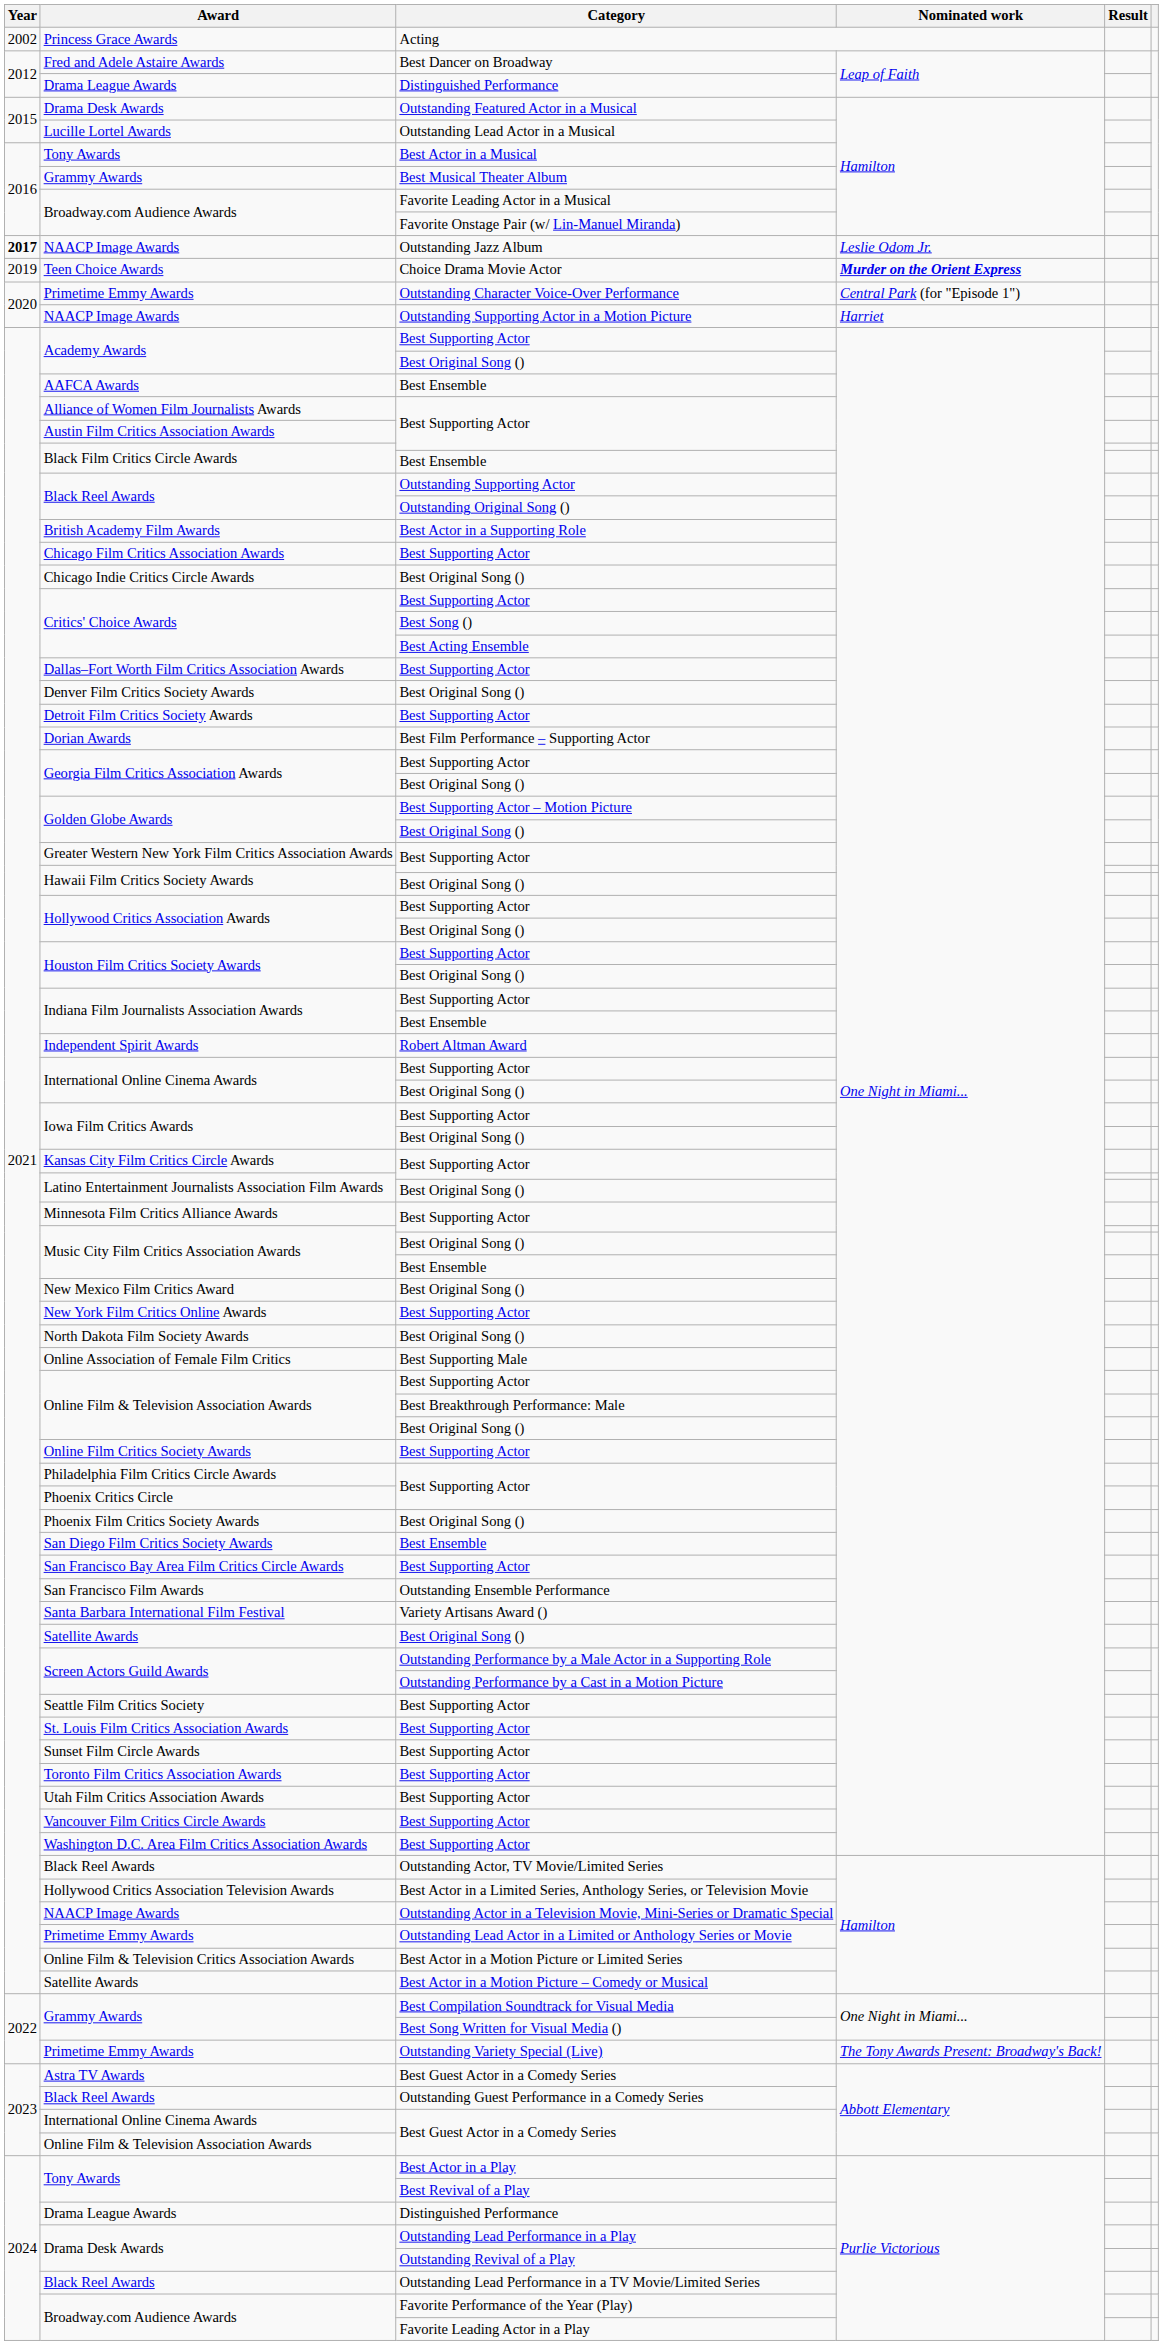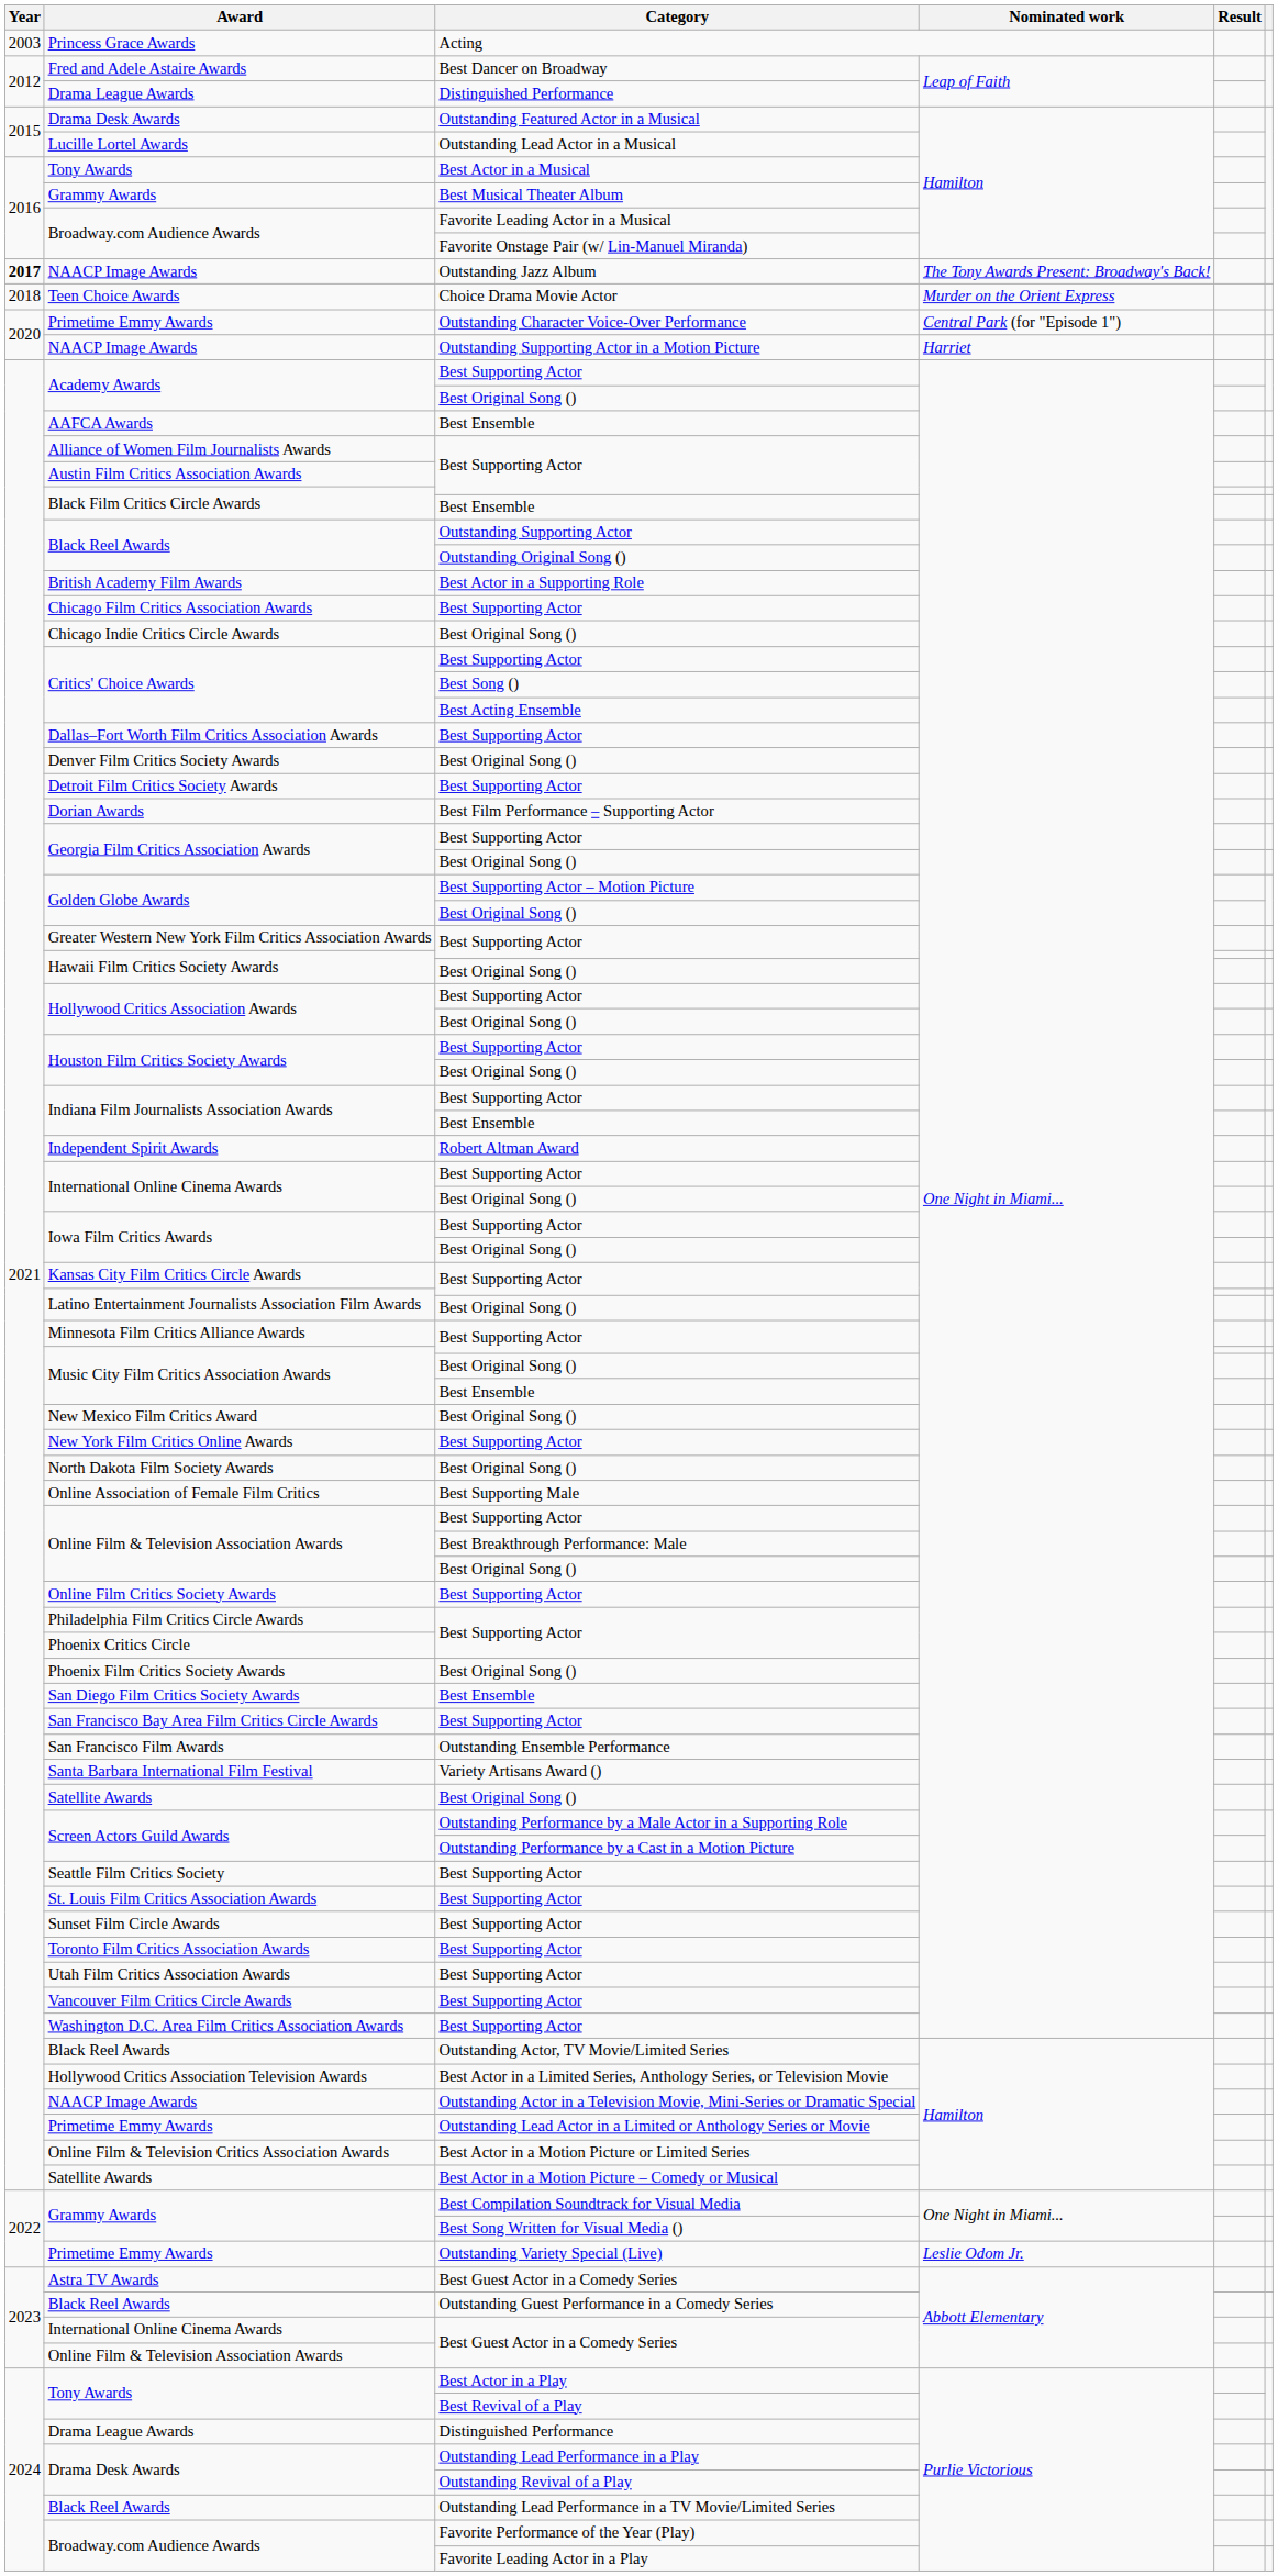 <table class="wikitable">
 <tr>
 <th>Year</th>
 <th>Award</th>
 <th>Category</th>
 <th>Nominated work</th>
 <th>Result</th>
 <th></th>
 </tr>
 <tr>
-<td>2002</td>
+<td>2003</td>
 <td><a href='#'>Princess Grace Awards</a></td>
 <td colspan="2">Acting</td>
 <td></td>
 <td></td>
 </tr>
 <tr>
 <td rowspan="2">2012</td>
 <td><a href='#'>Fred and Adele Astaire Awards</a></td>
 <td>Best Dancer on Broadway</td>
 <td rowspan="2"><em><a href='#'>Leap of Faith</a></em></td>
 <td></td>
 <td rowspan="2"></td>
 </tr>
 <tr>
 <td><a href='#'>Drama League Awards</a></td>
 <td><a href='#'>Distinguished Performance</a></td>
 <td></td>
 </tr>
 <tr>
 <td rowspan="2">2015</td>
 <td><a href='#'>Drama Desk Awards</a></td>
 <td><a href='#'>Outstanding Featured Actor in a Musical</a></td>
 <td rowspan="6"><em><a href='#'>Hamilton</a></em></td>
 <td></td>
 <td rowspan="6"></td>
 </tr>
 <tr>
 <td><a href='#'>Lucille Lortel Awards</a></td>
 <td>Outstanding Lead Actor in a Musical</td>
 <td></td>
 </tr>
 <tr>
 <td rowspan="4">2016</td>
 <td><a href='#'>Tony Awards</a></td>
 <td><a href='#'>Best Actor in a Musical</a></td>
 <td></td>
 </tr>
 <tr>
 <td><a href='#'>Grammy Awards</a></td>
 <td><a href='#'>Best Musical Theater Album</a></td>
 <td></td>
 </tr>
 <tr>
 <td rowspan="2">Broadway.com Audience Awards</td>
 <td>Favorite Leading Actor in a Musical</td>
 <td></td>
 </tr>
 <tr>
 <td>Favorite Onstage Pair (w/ <a href='#'>Lin-Manuel Miranda</a>)</td>
 <td></td>
 </tr>
 <tr>
 <td><strong>2017</strong></td>
 <td><a href='#'>NAACP Image Awards</a></td>
 <td>Outstanding Jazz Album</td>
-<td><em><a href='#'>Leslie Odom Jr.</a></em></td>
+<td><em><a href='#'>The Tony Awards Present: Broadway's Back!</a></em></td>
 <td></td>
 <td></td>
 </tr>
 <tr>
-<td>2019</td>
+<td>2018</td>
 <td><a href='#'>Teen Choice Awards</a></td>
 <td>Choice Drama Movie Actor</td>
-<td><strong><a href='#'><em>Murder on the Orient Express</em></a></strong></td>
+<td><a href='#'><em>Murder on the Orient Express</em></a></td>
 <td></td>
 <td></td>
 </tr>
 <tr>
 <td rowspan="2">2020</td>
 <td><a href='#'>Primetime Emmy Awards</a></td>
 <td><a href='#'>Outstanding Character Voice-Over Performance</a></td>
 <td><em><a href='#'>Central Park</a></em> (for "Episode 1")</td>
 <td></td>
 <td></td>
 </tr>
 <tr>
 <td><a href='#'>NAACP Image Awards</a></td>
 <td><a href='#'>Outstanding Supporting Actor in a Motion Picture</a></td>
 <td><em><a href='#'>Harriet</a></em></td>
 <td></td>
 <td></td>
 </tr>
 <tr>
 <td rowspan="75">2021</td>
 <td rowspan="2"><a href='#'>Academy Awards</a></td>
 <td><a href='#'>Best Supporting Actor</a></td>
 <td rowspan="69"><em><a href='#'>One Night in Miami...</a></em></td>
 <td></td>
 <td rowspan="2"></td>
 </tr>
 <tr>
 <td><a href='#'>Best Original Song</a> ()</td>
 <td></td>
 </tr>
 <tr>
 <td><a href='#'>AAFCA Awards</a></td>
 <td>Best Ensemble</td>
 <td></td>
 <td></td>
 </tr>
 <tr>
 <td><a href='#'>Alliance of Women Film Journalists</a> Awards</td>
 <td rowspan="3">Best Supporting Actor</td>
 <td></td>
 <td></td>
 </tr>
 <tr>
 <td><a href='#'>Austin Film Critics Association Awards</a></td>
 <td></td>
 <td></td>
 </tr>
 <tr>
 <td rowspan="2">Black Film Critics Circle Awards</td>
 <td></td>
 <td></td>
 </tr>
 <tr>
 <td>Best Ensemble</td>
 <td></td>
 <td></td>
 </tr>
 <tr>
 <td rowspan="2"><a href='#'>Black Reel Awards</a></td>
 <td><a href='#'>Outstanding Supporting Actor</a></td>
 <td></td>
 <td></td>
 </tr>
 <tr>
 <td><a href='#'>Outstanding Original Song</a> ()</td>
 <td></td>
 <td></td>
 </tr>
 <tr>
 <td><a href='#'>British Academy Film Awards</a></td>
 <td><a href='#'>Best Actor in a Supporting Role</a></td>
 <td></td>
 <td></td>
 </tr>
 <tr>
 <td><a href='#'>Chicago Film Critics Association Awards</a></td>
 <td><a href='#'>Best Supporting Actor</a></td>
 <td></td>
 <td></td>
 </tr>
 <tr>
 <td>Chicago Indie Critics Circle Awards</td>
 <td>Best Original Song ()</td>
 <td></td>
 <td></td>
 </tr>
 <tr>
 <td rowspan="3"><a href='#'>Critics' Choice Awards</a></td>
 <td><a href='#'>Best Supporting Actor</a></td>
 <td></td>
 <td></td>
 </tr>
 <tr>
 <td><a href='#'>Best Song</a> ()</td>
 <td></td>
 <td></td>
 </tr>
 <tr>
 <td><a href='#'>Best Acting Ensemble</a></td>
 <td></td>
 <td></td>
 </tr>
 <tr>
 <td><a href='#'>Dallas–Fort Worth Film Critics Association</a> Awards</td>
 <td><a href='#'>Best Supporting Actor</a></td>
 <td></td>
 <td></td>
 </tr>
 <tr>
 <td>Denver Film Critics Society Awards</td>
 <td>Best Original Song ()</td>
 <td></td>
 <td></td>
 </tr>
 <tr>
 <td><a href='#'>Detroit Film Critics Society</a> Awards</td>
 <td><a href='#'>Best Supporting Actor</a></td>
 <td></td>
 <td></td>
 </tr>
 <tr>
 <td><a href='#'>Dorian Awards</a></td>
 <td>Best Film Performance <a href='#'>–</a> Supporting Actor</td>
 <td></td>
 <td></td>
 </tr>
 <tr>
 <td rowspan="2"><a href='#'>Georgia Film Critics Association</a> Awards</td>
 <td>Best Supporting Actor</td>
 <td></td>
 <td></td>
 </tr>
 <tr>
 <td>Best Original Song ()</td>
 <td></td>
 <td></td>
 </tr>
 <tr>
 <td rowspan="2"><a href='#'>Golden Globe Awards</a></td>
 <td><a href='#'>Best Supporting Actor – Motion Picture</a></td>
 <td></td>
 <td rowspan="2"></td>
 </tr>
 <tr>
 <td><a href='#'>Best Original Song</a> ()</td>
 <td></td>
 </tr>
 <tr>
 <td>Greater Western New York Film Critics Association Awards</td>
 <td rowspan="2">Best Supporting Actor</td>
 <td></td>
 <td></td>
 </tr>
 <tr>
 <td rowspan="2">Hawaii Film Critics Society Awards</td>
 <td></td>
 <td></td>
 </tr>
 <tr>
 <td>Best Original Song ()</td>
 <td></td>
 <td></td>
 </tr>
 <tr>
 <td rowspan="2"><a href='#'>Hollywood Critics Association</a> Awards</td>
 <td>Best Supporting Actor</td>
 <td></td>
 <td></td>
 </tr>
 <tr>
 <td>Best Original Song ()</td>
 <td></td>
 <td></td>
 </tr>
 <tr>
 <td rowspan="2"><a href='#'>Houston Film Critics Society Awards</a></td>
 <td><a href='#'>Best Supporting Actor</a></td>
 <td></td>
 <td></td>
 </tr>
 <tr>
 <td>Best Original Song ()</td>
 <td></td>
 <td></td>
 </tr>
 <tr>
 <td rowspan="2">Indiana Film Journalists Association Awards</td>
 <td>Best Supporting Actor</td>
 <td></td>
 <td></td>
 </tr>
 <tr>
 <td>Best Ensemble</td>
 <td></td>
 <td></td>
 </tr>
 <tr>
 <td><a href='#'>Independent Spirit Awards</a></td>
 <td><a href='#'>Robert Altman Award</a></td>
 <td></td>
 <td></td>
 </tr>
 <tr>
 <td rowspan="2">International Online Cinema Awards</td>
 <td>Best Supporting Actor</td>
 <td></td>
 <td></td>
 </tr>
 <tr>
 <td>Best Original Song ()</td>
 <td></td>
 <td></td>
 </tr>
 <tr>
 <td rowspan="2">Iowa Film Critics Awards</td>
 <td>Best Supporting Actor</td>
 <td></td>
 <td></td>
 </tr>
 <tr>
 <td>Best Original Song ()</td>
 <td></td>
 <td></td>
 </tr>
 <tr>
 <td><a href='#'>Kansas City Film Critics Circle</a> Awards</td>
 <td rowspan="2">Best Supporting Actor</td>
 <td></td>
 <td></td>
 </tr>
 <tr>
 <td rowspan="2">Latino Entertainment Journalists Association Film Awards</td>
 <td></td>
 <td></td>
 </tr>
 <tr>
 <td>Best Original Song ()</td>
 <td></td>
 <td></td>
 </tr>
 <tr>
 <td>Minnesota Film Critics Alliance Awards</td>
 <td rowspan="2">Best Supporting Actor</td>
 <td></td>
 <td></td>
 </tr>
 <tr>
 <td rowspan="3">Music City Film Critics Association Awards</td>
 <td></td>
 <td></td>
 </tr>
 <tr>
 <td>Best Original Song ()</td>
 <td></td>
 <td></td>
 </tr>
 <tr>
 <td>Best Ensemble</td>
 <td></td>
 <td></td>
 </tr>
 <tr>
 <td>New Mexico Film Critics Award</td>
 <td>Best Original Song ()</td>
 <td></td>
 <td></td>
 </tr>
 <tr>
 <td><a href='#'>New York Film Critics Online</a> Awards</td>
 <td><a href='#'>Best Supporting Actor</a></td>
 <td></td>
 <td></td>
 </tr>
 <tr>
 <td>North Dakota Film Society Awards</td>
 <td>Best Original Song ()</td>
 <td></td>
 <td></td>
 </tr>
 <tr>
 <td>Online Association of Female Film Critics</td>
 <td>Best Supporting Male</td>
 <td></td>
 <td></td>
 </tr>
 <tr>
 <td rowspan="3">Online Film & Television Association Awards</td>
 <td>Best Supporting Actor</td>
 <td></td>
 <td></td>
 </tr>
 <tr>
 <td>Best Breakthrough Performance: Male</td>
 <td></td>
 <td></td>
 </tr>
 <tr>
 <td>Best Original Song ()</td>
 <td></td>
 <td></td>
 </tr>
 <tr>
 <td><a href='#'>Online Film Critics Society Awards</a></td>
 <td><a href='#'>Best Supporting Actor</a></td>
 <td></td>
 <td></td>
 </tr>
 <tr>
 <td>Philadelphia Film Critics Circle Awards</td>
 <td rowspan="2" Best Supporting Actor>Best Supporting Actor</td>
 <td></td>
 </tr>
 <tr>
 <td>Phoenix Critics Circle</td>
 <td></td>
 <td></td>
 </tr>
 <tr>
 <td>Phoenix Film Critics Society Awards</td>
 <td>Best Original Song ()</td>
 <td></td>
 <td></td>
 </tr>
 <tr>
 <td><a href='#'>San Diego Film Critics Society Awards</a></td>
 <td><a href='#'>Best Ensemble</a></td>
 <td></td>
 <td></td>
 </tr>
 <tr>
 <td><a href='#'>San Francisco Bay Area Film Critics Circle Awards</a></td>
 <td><a href='#'>Best Supporting Actor</a></td>
 <td></td>
 <td></td>
 </tr>
 <tr>
 <td>San Francisco Film Awards</td>
 <td>Outstanding Ensemble Performance</td>
 <td></td>
 <td></td>
 </tr>
 <tr>
 <td><a href='#'>Santa Barbara International Film Festival</a></td>
 <td>Variety Artisans Award ()</td>
 <td></td>
 <td></td>
 </tr>
 <tr>
 <td><a href='#'>Satellite Awards</a></td>
 <td><a href='#'>Best Original Song</a> ()</td>
 <td></td>
 <td></td>
 </tr>
 <tr>
 <td rowspan="2"><a href='#'>Screen Actors Guild Awards</a></td>
 <td><a href='#'>Outstanding Performance by a Male Actor in a Supporting Role</a></td>
 <td></td>
 <td rowspan="2"></td>
 </tr>
 <tr>
 <td><a href='#'>Outstanding Performance by a Cast in a Motion Picture</a></td>
 <td></td>
 </tr>
 <tr>
 <td>Seattle Film Critics Society</td>
 <td>Best Supporting Actor</td>
 <td></td>
 <td></td>
 </tr>
 <tr>
 <td><a href='#'>St. Louis Film Critics Association Awards</a></td>
 <td><a href='#'>Best Supporting Actor</a></td>
 <td></td>
 <td></td>
 </tr>
 <tr>
 <td>Sunset Film Circle Awards</td>
 <td>Best Supporting Actor</td>
 <td></td>
 <td></td>
 </tr>
 <tr>
 <td><a href='#'>Toronto Film Critics Association Awards</a></td>
 <td><a href='#'>Best Supporting Actor</a></td>
 <td></td>
 <td></td>
 </tr>
 <tr>
 <td>Utah Film Critics Association Awards</td>
 <td>Best Supporting Actor</td>
 <td></td>
 <td></td>
 </tr>
 <tr>
 <td><a href='#'>Vancouver Film Critics Circle Awards</a></td>
 <td><a href='#'>Best Supporting Actor</a></td>
 <td></td>
 <td></td>
 </tr>
 <tr>
 <td><a href='#'>Washington D.C. Area Film Critics Association Awards</a></td>
 <td><a href='#'>Best Supporting Actor</a></td>
 <td></td>
 <td></td>
 </tr>
 <tr>
 <td>Black Reel Awards</td>
 <td>Outstanding Actor, TV Movie/Limited Series</td>
 <td rowspan="6"><em><a href='#'>Hamilton</a></em></td>
 <td></td>
 <td></td>
 </tr>
 <tr>
 <td>Hollywood Critics Association Television Awards</td>
 <td>Best Actor in a Limited Series, Anthology Series, or Television Movie</td>
 <td></td>
 <td></td>
 </tr>
 <tr>
 <td><a href='#'>NAACP Image Awards</a></td>
 <td><a href='#'>Outstanding Actor in a Television Movie, Mini-Series or Dramatic Special</a></td>
 <td></td>
 <td></td>
 </tr>
 <tr>
 <td><a href='#'>Primetime Emmy Awards</a></td>
 <td><a href='#'>Outstanding Lead Actor in a Limited or Anthology Series or Movie</a></td>
 <td></td>
 <td></td>
 </tr>
 <tr>
 <td>Online Film & Television Critics Association Awards</td>
 <td>Best Actor in a Motion Picture or Limited Series</td>
 <td></td>
 <td></td>
 </tr>
 <tr>
 <td>Satellite Awards</td>
 <td><a href='#'>Best Actor in a Motion Picture – Comedy or Musical</a></td>
 <td></td>
 <td></td>
 </tr>
 <tr>
 <td rowspan="3">2022</td>
 <td rowspan="2"><a href='#'>Grammy Awards</a></td>
 <td><a href='#'>Best Compilation Soundtrack for Visual Media</a></td>
 <td rowspan="2"><em>One Night in Miami...</em></td>
 <td></td>
 <td></td>
 </tr>
 <tr>
 <td><a href='#'>Best Song Written for Visual Media</a> ()</td>
 <td></td>
 <td></td>
 </tr>
 <tr>
 <td><a href='#'>Primetime Emmy Awards</a></td>
 <td><a href='#'>Outstanding Variety Special (Live)</a></td>
-<td><em><a href='#'>The Tony Awards Present: Broadway's Back!</a></em></td>
+<td><em><a href='#'>Leslie Odom Jr.</a></em></td>
 <td></td>
 <td></td>
 </tr>
 <tr>
 <td rowspan="4">2023</td>
 <td><a href='#'>Astra TV Awards</a></td>
 <td>Best Guest Actor in a Comedy Series</td>
 <td rowspan="4"><em><a href='#'>Abbott Elementary</a></em></td>
 <td></td>
 <td></td>
 </tr>
 <tr>
 <td><a href='#'>Black Reel Awards</a></td>
 <td>Outstanding Guest Performance in a Comedy Series</td>
 <td></td>
 <td></td>
 </tr>
 <tr>
 <td>International Online Cinema Awards</td>
 <td rowspan="2">Best Guest Actor in a Comedy Series</td>
 <td></td>
 <td></td>
 </tr>
 <tr>
 <td>Online Film & Television Association Awards</td>
 <td></td>
 <td></td>
 </tr>
 <tr>
 <td rowspan="8">2024</td>
 <td rowspan="2"><a href='#'>Tony Awards</a></td>
 <td><a href='#'>Best Actor in a Play</a></td>
 <td rowspan="8"><em><a href='#'>Purlie Victorious</a></em></td>
 <td></td>
 <td rowspan="2"></td>
 </tr>
 <tr>
 <td><a href='#'>Best Revival of a Play</a></td>
 <td></td>
 </tr>
 <tr>
 <td>Drama League Awards</td>
 <td>Distinguished Performance</td>
 <td></td>
 <td></td>
 </tr>
 <tr>
 <td rowspan="2">Drama Desk Awards</td>
 <td><a href='#'>Outstanding Lead Performance in a Play</a></td>
 <td></td>
 <td></td>
 </tr>
 <tr>
 <td><a href='#'>Outstanding Revival of a Play</a></td>
 <td></td>
 <td></td>
 </tr>
 <tr>
 <td><a href='#'>Black Reel Awards</a></td>
 <td>Outstanding Lead Performance in a TV Movie/Limited Series</td>
 <td></td>
 <td></td>
 </tr>
 <tr>
 <td rowspan="2">Broadway.com Audience Awards</td>
 <td>Favorite Performance of the Year (Play)</td>
 <td></td>
 <td></td>
 </tr>
 <tr>
 <td>Favorite Leading Actor in a Play</td>
 <td></td>
 <td></td>
 </tr>
 </table>
